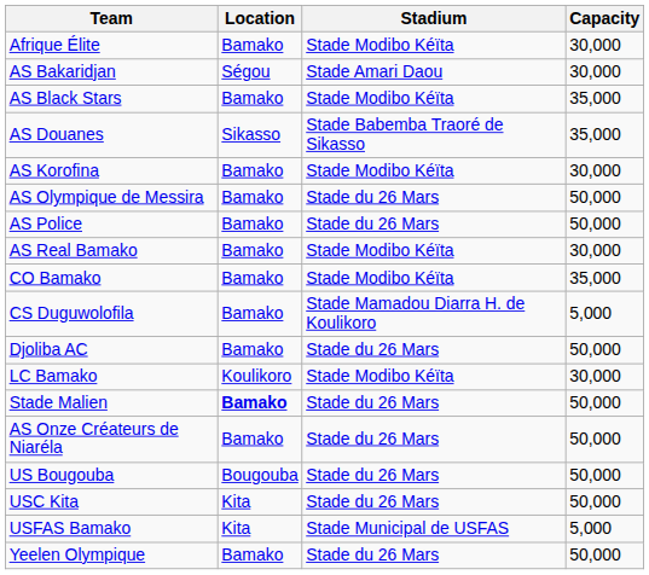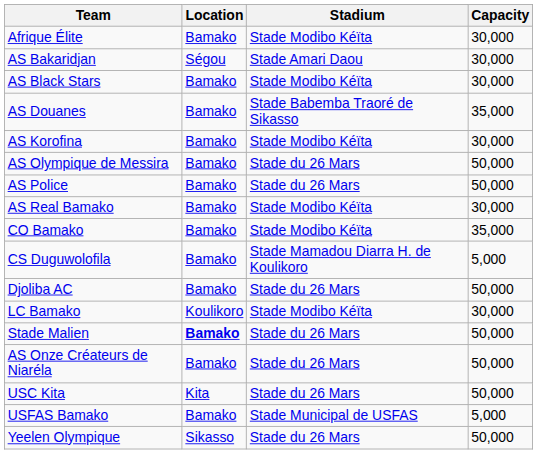 <table class="wikitable sortable">
 <tr>
 <th>Team</th>
 <th>Location</th>
 <th>Stadium</th>
 <th>Capacity</th>
 </tr>
 <tr>
 <td><a href='#'>Afrique Élite</a></td>
 <td><a href='#'>Bamako</a></td>
 <td><a href='#'>Stade Modibo Kéïta</a></td>
 <td>30,000</td>
 </tr>
 <tr>
 <td><a href='#'>AS Bakaridjan</a></td>
 <td><a href='#'>Ségou</a></td>
 <td><a href='#'>Stade Amari Daou</a></td>
 <td>30,000</td>
 </tr>
 <tr>
 <td><a href='#'>AS Black Stars</a></td>
 <td><a href='#'>Bamako</a></td>
 <td><a href='#'>Stade Modibo Kéïta</a></td>
-<td>35,000</td>
+<td>30,000</td>
 </tr>
 <tr>
 <td><a href='#'>AS Douanes</a></td>
-<td><a href='#'>Sikasso</a></td>
+<td><a href='#'>Bamako</a></td>
 <td><a href='#'>Stade Babemba Traoré de Sikasso</a></td>
 <td>35,000</td>
 </tr>
 <tr>
 <td><a href='#'>AS Korofina</a></td>
 <td><a href='#'>Bamako</a></td>
 <td><a href='#'>Stade Modibo Kéïta</a></td>
 <td>30,000</td>
 </tr>
 <tr>
 <td><a href='#'>AS Olympique de Messira</a></td>
 <td><a href='#'>Bamako</a></td>
 <td><a href='#'>Stade du 26 Mars</a></td>
 <td>50,000</td>
 </tr>
 <tr>
 <td><a href='#'>AS Police</a></td>
 <td><a href='#'>Bamako</a></td>
 <td><a href='#'>Stade du 26 Mars</a></td>
 <td>50,000</td>
 </tr>
 <tr>
 <td><a href='#'>AS Real Bamako</a></td>
 <td><a href='#'>Bamako</a></td>
 <td><a href='#'>Stade Modibo Kéïta</a></td>
 <td>30,000</td>
 </tr>
 <tr>
 <td><a href='#'>CO Bamako</a></td>
 <td><a href='#'>Bamako</a></td>
 <td><a href='#'>Stade Modibo Kéïta</a></td>
 <td>35,000</td>
 </tr>
 <tr>
 <td><a href='#'>CS Duguwolofila</a></td>
 <td><a href='#'>Bamako</a></td>
 <td><a href='#'>Stade Mamadou Diarra H. de Koulikoro</a></td>
 <td>5,000</td>
 </tr>
 <tr>
 <td><a href='#'>Djoliba AC</a></td>
 <td><a href='#'>Bamako</a></td>
 <td><a href='#'>Stade du 26 Mars</a></td>
 <td>50,000</td>
 </tr>
 <tr>
 <td><a href='#'>LC Bamako</a></td>
 <td><a href='#'>Koulikoro</a></td>
 <td><a href='#'>Stade Modibo Kéïta</a></td>
 <td>30,000</td>
 </tr>
 <tr>
 <td><a href='#'>Stade Malien</a></td>
 <td><strong><a href='#'>Bamako</a></strong></td>
 <td><a href='#'>Stade du 26 Mars</a></td>
 <td>50,000</td>
 </tr>
 <tr>
 <td><a href='#'>AS Onze Créateurs de Niaréla</a></td>
 <td><a href='#'>Bamako</a></td>
 <td><a href='#'>Stade du 26 Mars</a></td>
 <td>50,000</td>
 </tr>
 <tr>
-<td><a href='#'>US Bougouba</a></td>
-<td><a href='#'>Bougouba</a></td>
-<td><a href='#'>Stade du 26 Mars</a></td>
-<td>50,000</td>
-</tr>
-<tr>
 <td><a href='#'>USC Kita</a></td>
 <td><a href='#'>Kita</a></td>
 <td><a href='#'>Stade du 26 Mars</a></td>
 <td>50,000</td>
 </tr>
 <tr>
 <td><a href='#'>USFAS Bamako</a></td>
-<td><a href='#'>Kita</a></td>
+<td><a href='#'>Bamako</a></td>
 <td><a href='#'>Stade Municipal de USFAS</a></td>
 <td>5,000</td>
 </tr>
 <tr>
 <td><a href='#'>Yeelen Olympique</a></td>
-<td><a href='#'>Bamako</a></td>
+<td><a href='#'>Sikasso</a></td>
 <td><a href='#'>Stade du 26 Mars</a></td>
 <td>50,000</td>
 </tr>
 </table>
